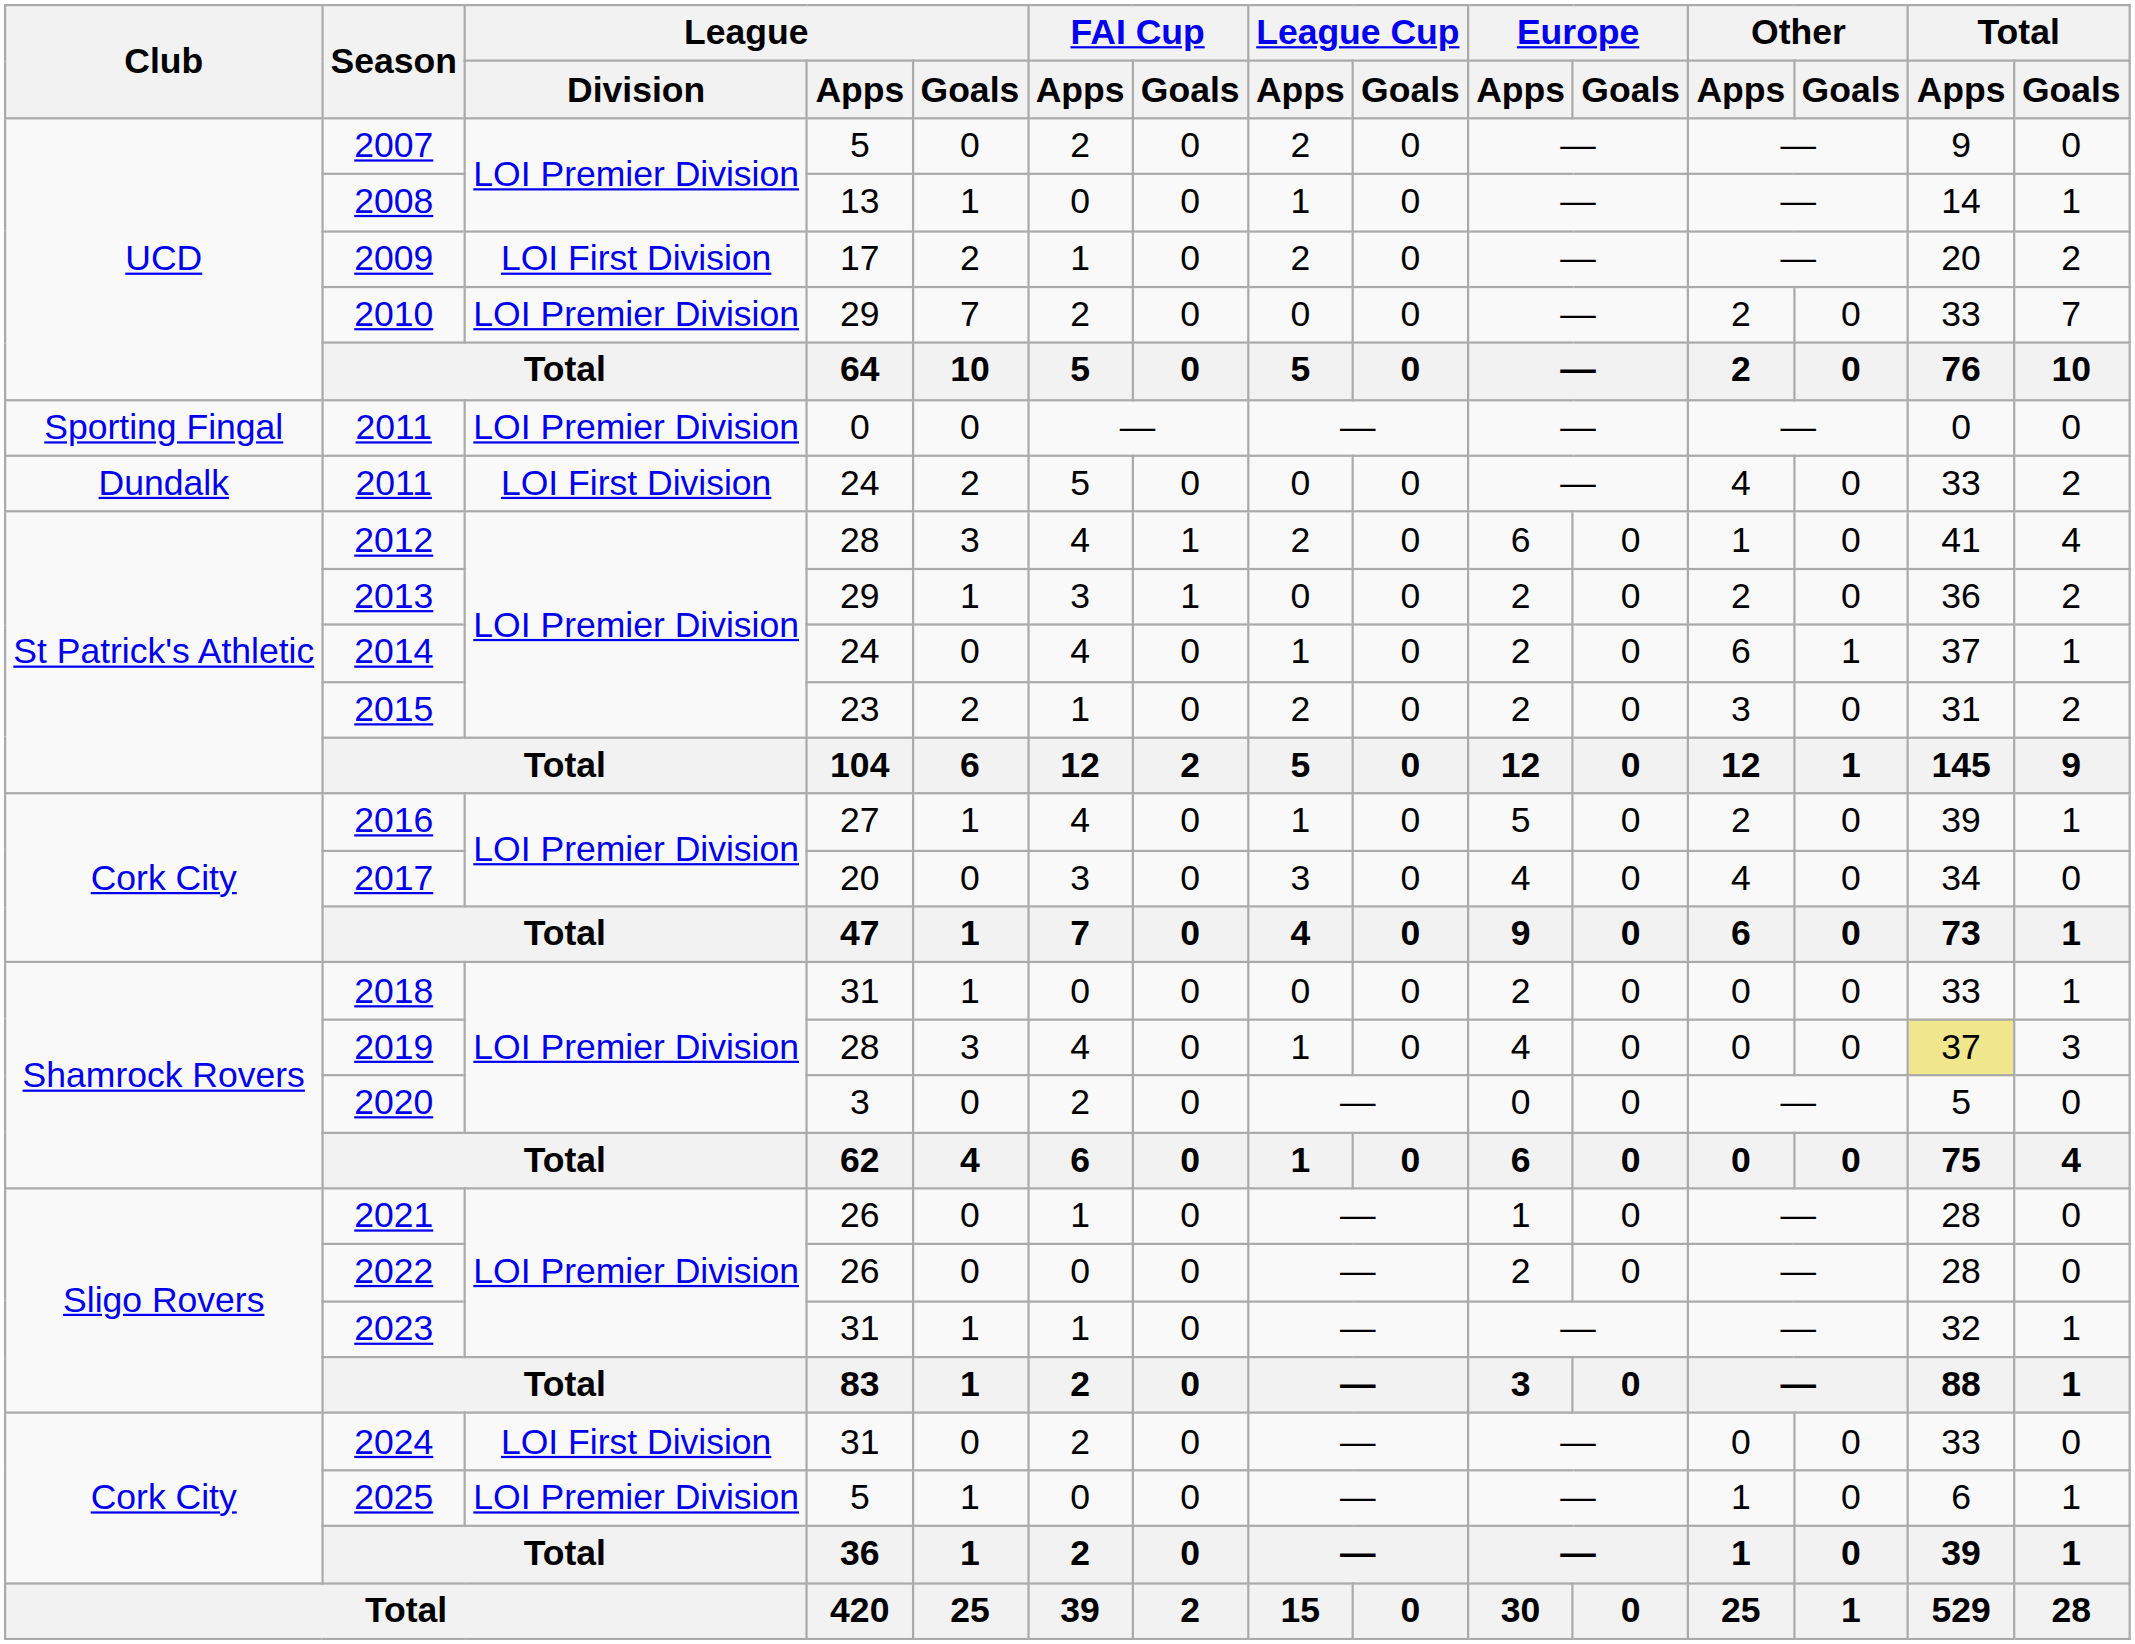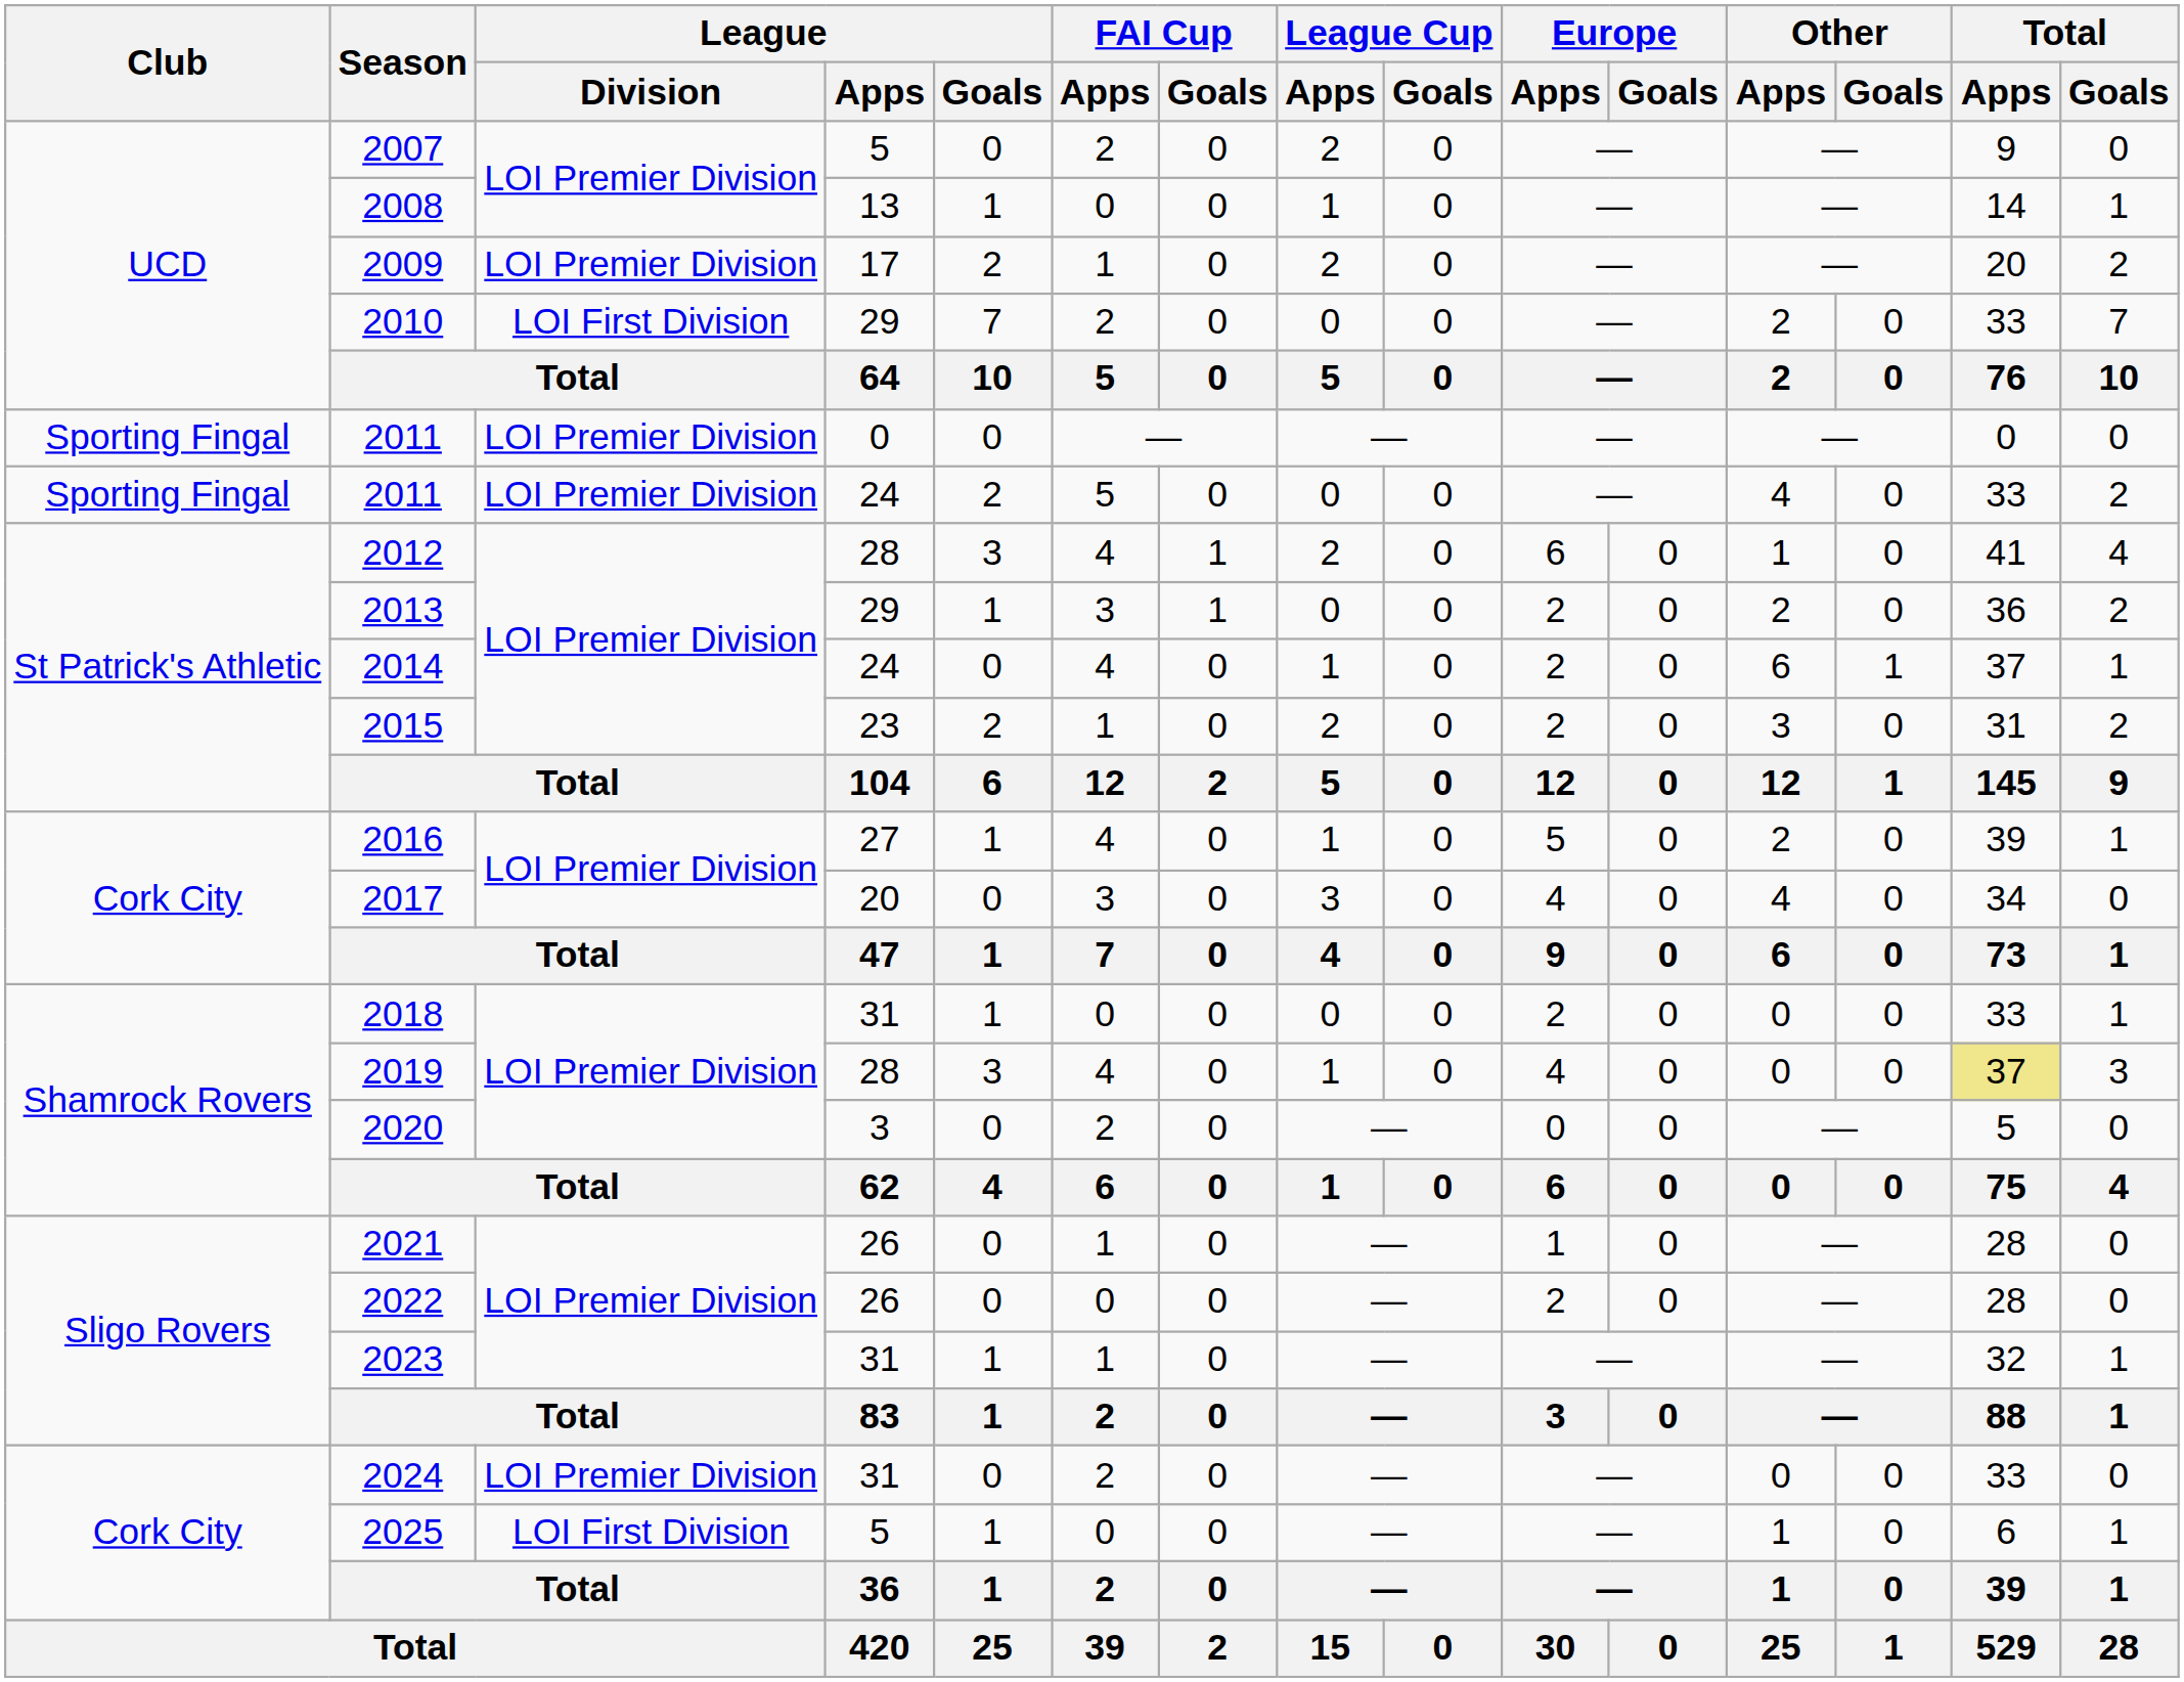 <table class=wikitable style="text-align: center">
 <tr>
 <th rowspan=2>Club</th>
 <th rowspan=2>Season</th>
 <th colspan=3>League</th>
 <th colspan=2><a href='#'>FAI Cup</a></th>
 <th colspan=2><a href='#'>League Cup</a></th>
 <th colspan=2><a href='#'>Europe</a></th>
 <th colspan=2>Other</th>
 <th colspan=2>Total</th>
 </tr>
 <tr>
 <th>Division</th>
 <th>Apps</th>
 <th>Goals</th>
 <th>Apps</th>
 <th>Goals</th>
 <th>Apps</th>
 <th>Goals</th>
 <th>Apps</th>
 <th>Goals</th>
 <th>Apps</th>
 <th>Goals</th>
 <th>Apps</th>
 <th>Goals</th>
 </tr>
 <tr>
 <td rowspan="5"><a href='#'>UCD</a></td>
 <td><a href='#'>2007</a></td>
 <td rowspan="2"><a href='#'>LOI Premier Division</a></td>
 <td>5</td>
 <td>0</td>
 <td>2</td>
 <td>0</td>
 <td>2</td>
 <td>0</td>
 <td colspan="2">—</td>
 <td colspan="2">—</td>
 <td>9</td>
 <td>0</td>
 </tr>
 <tr>
 <td><a href='#'>2008</a></td>
 <td>13</td>
 <td>1</td>
 <td>0</td>
 <td>0</td>
 <td>1</td>
 <td>0</td>
 <td colspan="2">—</td>
 <td colspan="2">—</td>
 <td>14</td>
 <td>1</td>
 </tr>
 <tr>
 <td><a href='#'>2009</a></td>
-<td><a href='#'>LOI First Division</a></td>
+<td><a href='#'>LOI Premier Division</a></td>
 <td>17</td>
 <td>2</td>
 <td>1</td>
 <td>0</td>
 <td>2</td>
 <td>0</td>
 <td colspan="2">—</td>
 <td colspan="2">—</td>
 <td>20</td>
 <td>2</td>
 </tr>
 <tr>
 <td><a href='#'>2010</a></td>
-<td><a href='#'>LOI Premier Division</a></td>
+<td><a href='#'>LOI First Division</a></td>
 <td>29</td>
 <td>7</td>
 <td>2</td>
 <td>0</td>
 <td>0</td>
 <td>0</td>
 <td colspan="2">—</td>
 <td>2</td>
 <td>0</td>
 <td>33</td>
 <td>7</td>
 </tr>
 <tr>
 <th colspan="2">Total</th>
 <th>64</th>
 <th>10</th>
 <th>5</th>
 <th>0</th>
 <th>5</th>
 <th>0</th>
 <th colspan="2">—</th>
 <th>2</th>
 <th>0</th>
 <th>76</th>
 <th>10</th>
 </tr>
 <tr>
 <td><a href='#'>Sporting Fingal</a></td>
 <td><a href='#'>2011</a></td>
 <td><a href='#'>LOI Premier Division</a></td>
 <td>0</td>
 <td>0</td>
 <td colspan="2">—</td>
 <td colspan="2">—</td>
 <td colspan="2">—</td>
 <td colspan="2">—</td>
 <td>0</td>
 <td>0</td>
 </tr>
 <tr>
-<td><a href='#'>Dundalk</a></td>
+<td><a href='#'>Sporting Fingal</a></td>
 <td><a href='#'>2011</a></td>
-<td><a href='#'>LOI First Division</a></td>
+<td><a href='#'>LOI Premier Division</a></td>
 <td>24</td>
 <td>2</td>
 <td>5</td>
 <td>0</td>
 <td>0</td>
 <td>0</td>
 <td colspan="2">—</td>
 <td>4</td>
 <td>0</td>
 <td>33</td>
 <td>2</td>
 </tr>
 <tr>
 <td rowspan="5"><a href='#'>St Patrick's Athletic</a></td>
 <td><a href='#'>2012</a></td>
 <td rowspan="4"><a href='#'>LOI Premier Division</a></td>
 <td>28</td>
 <td>3</td>
 <td>4</td>
 <td>1</td>
 <td>2</td>
 <td>0</td>
 <td>6</td>
 <td>0</td>
 <td>1</td>
 <td>0</td>
 <td>41</td>
 <td>4</td>
 </tr>
 <tr>
 <td><a href='#'>2013</a></td>
 <td>29</td>
 <td>1</td>
 <td>3</td>
 <td>1</td>
 <td>0</td>
 <td>0</td>
 <td>2</td>
 <td>0</td>
 <td>2</td>
 <td>0</td>
 <td>36</td>
 <td>2</td>
 </tr>
 <tr>
 <td><a href='#'>2014</a></td>
 <td>24</td>
 <td>0</td>
 <td>4</td>
 <td>0</td>
 <td>1</td>
 <td>0</td>
 <td>2</td>
 <td>0</td>
 <td>6</td>
 <td>1</td>
 <td>37</td>
 <td>1</td>
 </tr>
 <tr>
 <td><a href='#'>2015</a></td>
 <td>23</td>
 <td>2</td>
 <td>1</td>
 <td>0</td>
 <td>2</td>
 <td>0</td>
 <td>2</td>
 <td>0</td>
 <td>3</td>
 <td>0</td>
 <td>31</td>
 <td>2</td>
 </tr>
 <tr>
 <th colspan="2">Total</th>
 <th>104</th>
 <th>6</th>
 <th>12</th>
 <th>2</th>
 <th>5</th>
 <th>0</th>
 <th>12</th>
 <th>0</th>
 <th>12</th>
 <th>1</th>
 <th>145</th>
 <th>9</th>
 </tr>
 <tr>
 <td rowspan="3"><a href='#'>Cork City</a></td>
 <td><a href='#'>2016</a></td>
 <td rowspan="2"><a href='#'>LOI Premier Division</a></td>
 <td>27</td>
 <td>1</td>
 <td>4</td>
 <td>0</td>
 <td>1</td>
 <td>0</td>
 <td>5</td>
 <td>0</td>
 <td>2</td>
 <td>0</td>
 <td>39</td>
 <td>1</td>
 </tr>
 <tr>
 <td><a href='#'>2017</a></td>
 <td>20</td>
 <td>0</td>
 <td>3</td>
 <td>0</td>
 <td>3</td>
 <td>0</td>
 <td>4</td>
 <td>0</td>
 <td>4</td>
 <td>0</td>
 <td>34</td>
 <td>0</td>
 </tr>
 <tr>
 <th colspan="2">Total</th>
 <th>47</th>
 <th>1</th>
 <th>7</th>
 <th>0</th>
 <th>4</th>
 <th>0</th>
 <th>9</th>
 <th>0</th>
 <th>6</th>
 <th>0</th>
 <th>73</th>
 <th>1</th>
 </tr>
 <tr>
 <td rowspan="4"><a href='#'>Shamrock Rovers</a></td>
 <td><a href='#'>2018</a></td>
 <td rowspan="3"><a href='#'>LOI Premier Division</a></td>
 <td>31</td>
 <td>1</td>
 <td>0</td>
 <td>0</td>
 <td>0</td>
 <td>0</td>
 <td>2</td>
 <td>0</td>
 <td>0</td>
 <td>0</td>
 <td>33</td>
 <td>1</td>
 </tr>
 <tr>
 <td><a href='#'>2019</a></td>
 <td>28</td>
 <td>3</td>
 <td>4</td>
 <td>0</td>
 <td>1</td>
 <td>0</td>
 <td>4</td>
 <td>0</td>
 <td>0</td>
 <td>0</td>
 <td style="background: khaki;">37</td>
 <td>3</td>
 </tr>
 <tr>
 <td><a href='#'>2020</a></td>
 <td>3</td>
 <td>0</td>
 <td>2</td>
 <td>0</td>
 <td colspan="2">—</td>
 <td>0</td>
 <td>0</td>
 <td colspan="2">—</td>
 <td>5</td>
 <td>0</td>
 </tr>
 <tr>
 <th colspan="2">Total</th>
 <th>62</th>
 <th>4</th>
 <th>6</th>
 <th>0</th>
 <th>1</th>
 <th>0</th>
 <th>6</th>
 <th>0</th>
 <th>0</th>
 <th>0</th>
 <th>75</th>
 <th>4</th>
 </tr>
 <tr>
 <td rowspan="4"><a href='#'>Sligo Rovers</a></td>
 <td><a href='#'>2021</a></td>
 <td rowspan="3"><a href='#'>LOI Premier Division</a></td>
 <td>26</td>
 <td>0</td>
 <td>1</td>
 <td>0</td>
 <td colspan="2">—</td>
 <td>1</td>
 <td>0</td>
 <td colspan="2">—</td>
 <td>28</td>
 <td>0</td>
 </tr>
 <tr>
 <td><a href='#'>2022</a></td>
 <td>26</td>
 <td>0</td>
 <td>0</td>
 <td>0</td>
 <td colspan="2">—</td>
 <td>2</td>
 <td>0</td>
 <td colspan="2">—</td>
 <td>28</td>
 <td>0</td>
 </tr>
 <tr>
 <td><a href='#'>2023</a></td>
 <td>31</td>
 <td>1</td>
 <td>1</td>
 <td>0</td>
 <td colspan="2">—</td>
 <td colspan="2">—</td>
 <td colspan="2">—</td>
 <td>32</td>
 <td>1</td>
 </tr>
 <tr>
 <th colspan="2">Total</th>
 <th>83</th>
 <th>1</th>
 <th>2</th>
 <th>0</th>
 <th colspan="2">—</th>
 <th>3</th>
 <th>0</th>
 <th colspan="2">—</th>
 <th>88</th>
 <th>1</th>
 </tr>
 <tr>
 <td rowspan="3"><a href='#'>Cork City</a></td>
 <td><a href='#'>2024</a></td>
-<td><a href='#'>LOI First Division</a></td>
+<td><a href='#'>LOI Premier Division</a></td>
 <td>31</td>
 <td>0</td>
 <td>2</td>
 <td>0</td>
 <td colspan="2">—</td>
 <td colspan="2">—</td>
 <td>0</td>
 <td>0</td>
 <td>33</td>
 <td>0</td>
 </tr>
 <tr>
 <td><a href='#'>2025</a></td>
-<td><a href='#'>LOI Premier Division</a></td>
+<td><a href='#'>LOI First Division</a></td>
 <td>5</td>
 <td>1</td>
 <td>0</td>
 <td>0</td>
 <td colspan="2">—</td>
 <td colspan="2">—</td>
 <td>1</td>
 <td>0</td>
 <td>6</td>
 <td>1</td>
 </tr>
 <tr>
 <th colspan="2">Total</th>
 <th>36</th>
 <th>1</th>
 <th>2</th>
 <th>0</th>
 <th colspan="2">—</th>
 <th colspan="2">—</th>
 <th>1</th>
 <th>0</th>
 <th>39</th>
 <th>1</th>
 </tr>
 <tr>
 <th colspan="3">Total</th>
 <th>420</th>
 <th>25</th>
 <th>39</th>
 <th>2</th>
 <th>15</th>
 <th>0</th>
 <th>30</th>
 <th>0</th>
 <th>25</th>
 <th>1</th>
 <th>529</th>
 <th>28</th>
 </tr>
 </table>
